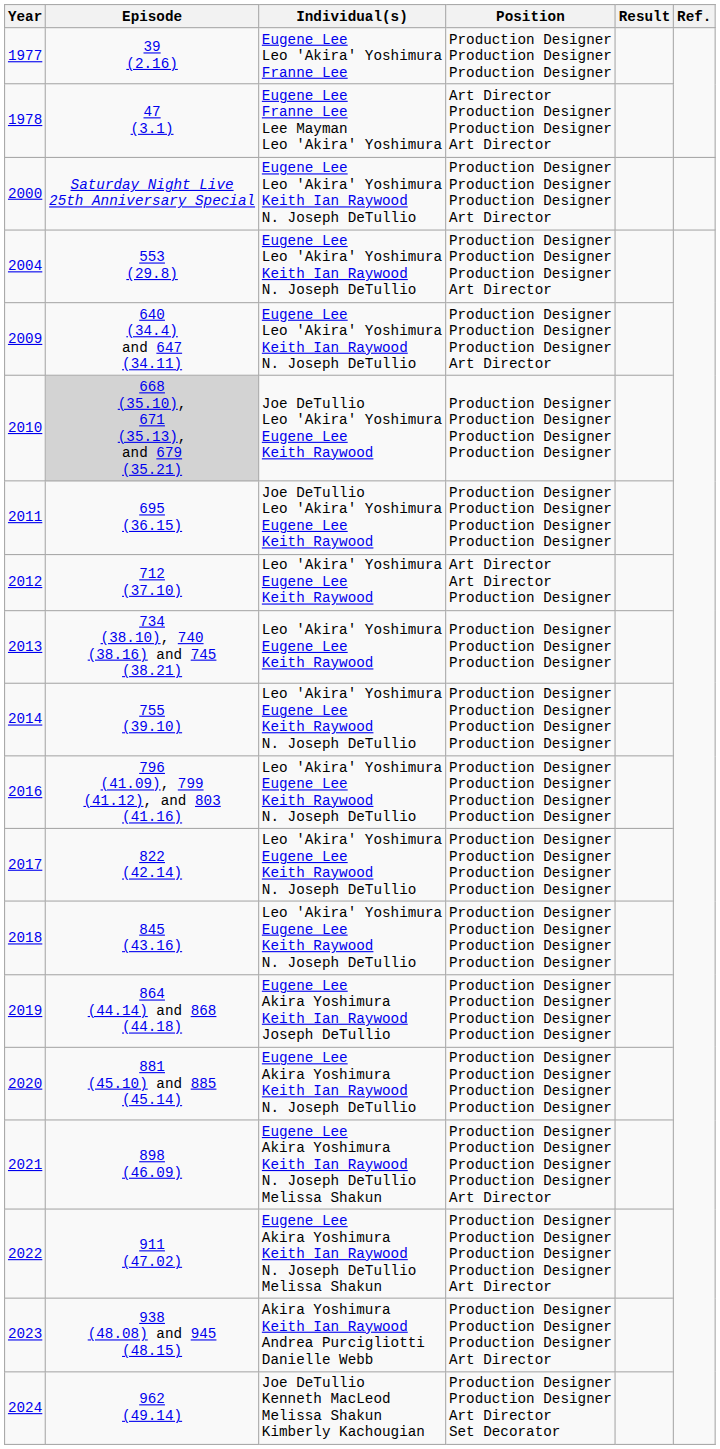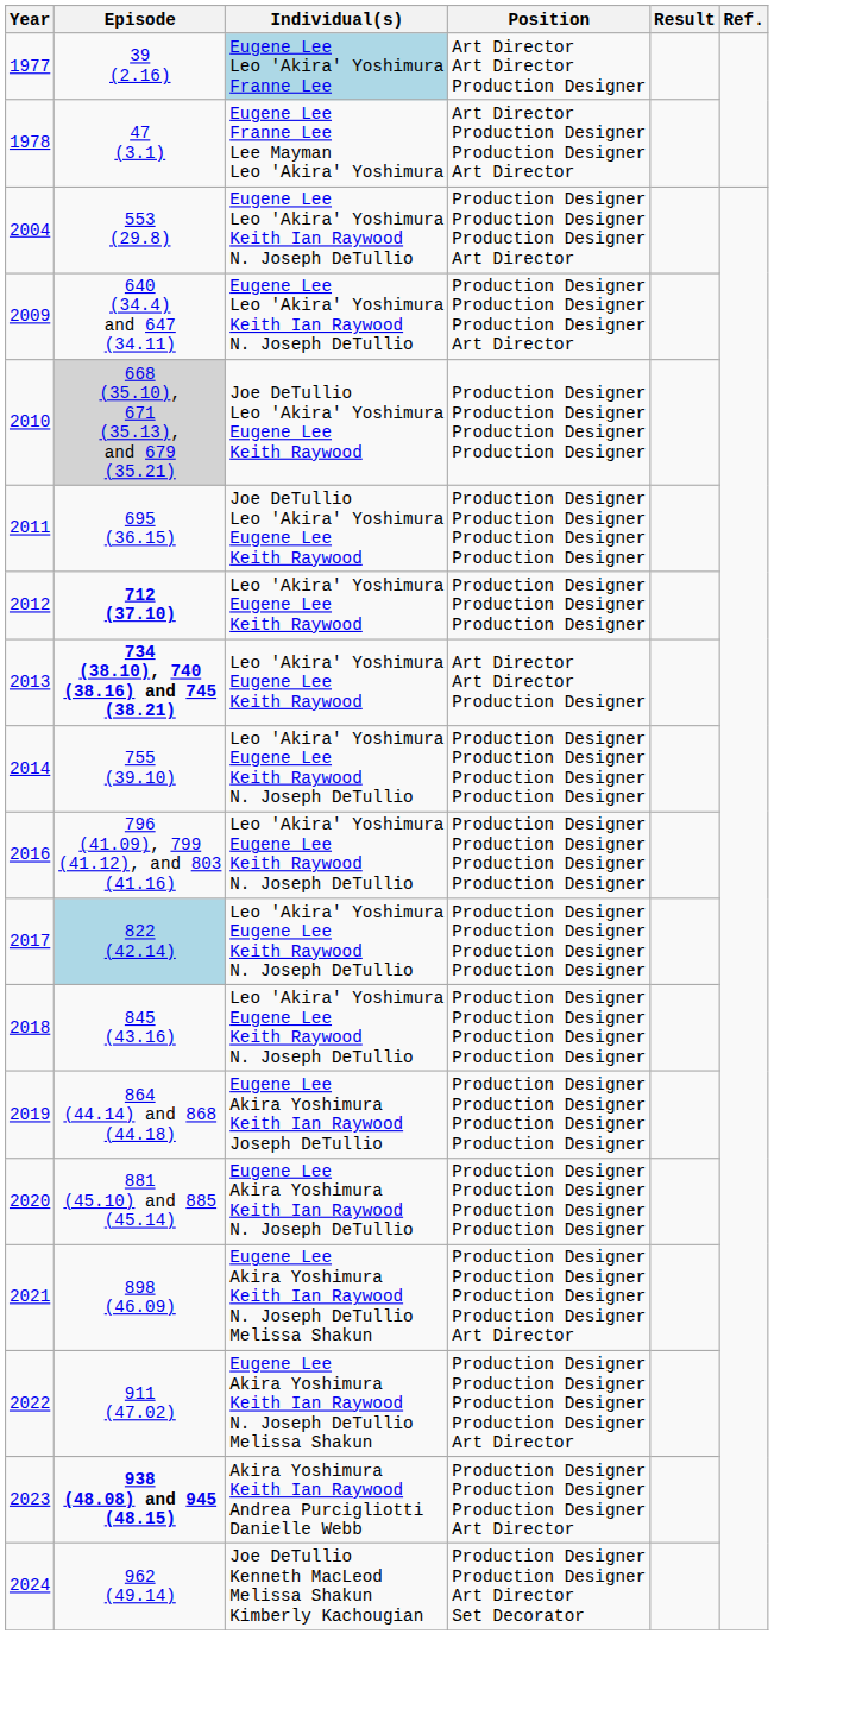 <table class="wikitable">
 <tr>
 <th>Year</th>
 <th>Episode</th>
 <th>Individual(s)</th>
 <th>Position</th>
 <th>Result</th>
 <th>Ref.</th>
 </tr>
 <tr>
 <td><a href='#'>1977</a></td>
 <td align="center"><a href='#'>39 <br> (2.16)</a></td>
-<td><a href='#'>Eugene Lee</a> <br> Leo 'Akira' Yoshimura <br> <a href='#'>Franne Lee</a></td>
-<td>Production Designer <br> Production Designer <br> Production Designer</td>
+<td style="background: lightblue;"><a href='#'>Eugene Lee</a> <br> Leo 'Akira' Yoshimura <br> <a href='#'>Franne Lee</a></td>
+<td>Art Director <br> Art Director <br> Production Designer</td>
 <td></td>
 <td rowspan="2" align="center"></td>
 </tr>
 <tr>
 <td><a href='#'>1978</a></td>
 <td align="center"><a href='#'>47 <br> (3.1)</a></td>
 <td><a href='#'>Eugene Lee</a> <br> <a href='#'>Franne Lee</a> <br> Lee Mayman <br> Leo 'Akira' Yoshimura</td>
 <td>Art Director <br> Production Designer <br> Production Designer <br> Art Director</td>
 <td></td>
-</tr>
-<tr>
-<td><a href='#'>2000</a></td>
-<td align="center"><em><a href='#'>Saturday Night Live <br> 25th Anniversary Special</a></em></td>
-<td><a href='#'>Eugene Lee</a> <br> Leo 'Akira' Yoshimura <br> <a href='#'>Keith Ian Raywood</a> <br> N. Joseph DeTullio</td>
-<td>Production Designer <br> Production Designer <br> Production Designer <br> Art Director</td>
-<td></td>
-<td align="center"></td>
 </tr>
 <tr>
 <td><a href='#'>2004</a></td>
 <td align="center"><a href='#'>553 <br> (29.8)</a></td>
 <td><a href='#'>Eugene Lee</a> <br> Leo 'Akira' Yoshimura <br> <a href='#'>Keith Ian Raywood</a> <br> N. Joseph DeTullio</td>
 <td>Production Designer <br> Production Designer <br> Production Designer <br> Art Director</td>
 <td></td>
 <td rowspan="16" align="center"></td>
 </tr>
 <tr>
 <td><a href='#'>2009</a></td>
 <td align="center"><a href='#'>640 <br> (34.4)</a> <br> and <a href='#'>647 <br> (34.11)</a></td>
 <td><a href='#'>Eugene Lee</a> <br> Leo 'Akira' Yoshimura <br> <a href='#'>Keith Ian Raywood</a> <br> N. Joseph DeTullio</td>
 <td>Production Designer <br> Production Designer <br> Production Designer <br> Art Director</td>
 <td></td>
 </tr>
 <tr>
 <td><a href='#'>2010</a></td>
 <td align=center style="background: lightgrey;"><a href='#'>668 <br> (35.10)</a>, <br> <a href='#'>671 <br> (35.13)</a>, <br> and <a href='#'>679 <br> (35.21)</a></td>
 <td>Joe DeTullio <br> Leo 'Akira' Yoshimura <br> <a href='#'>Eugene Lee</a> <br> <a href='#'>Keith Raywood</a></td>
 <td>Production Designer <br> Production Designer <br> Production Designer <br> Production Designer</td>
 <td></td>
 </tr>
 <tr>
 <td><a href='#'>2011</a></td>
 <td align="center"><a href='#'>695 <br> (36.15)</a></td>
 <td>Joe DeTullio <br> Leo 'Akira' Yoshimura <br> <a href='#'>Eugene Lee</a> <br> <a href='#'>Keith Raywood</a></td>
 <td>Production Designer <br> Production Designer <br> Production Designer <br> Production Designer</td>
 <td></td>
 </tr>
 <tr>
 <td><a href='#'>2012</a></td>
-<td align="center"><a href='#'>712 <br> (37.10)</a></td>
+<td align="center"><strong><a href='#'>712 <br> (37.10)</a></strong></td>
 <td>Leo 'Akira' Yoshimura <br> <a href='#'>Eugene Lee</a> <br> <a href='#'>Keith Raywood</a></td>
-<td>Art Director <br> Art Director <br> Production Designer</td>
+<td>Production Designer <br> Production Designer <br> Production Designer</td>
 <td></td>
 </tr>
 <tr>
 <td><a href='#'>2013</a></td>
-<td align="center"><a href='#'>734 <br> (38.10)</a>, <a href='#'>740 <br> (38.16)</a> and <a href='#'>745 <br> (38.21)</a></td>
+<td align="center"><strong><a href='#'>734 <br> (38.10)</a>, <a href='#'>740 <br> (38.16)</a> and <a href='#'>745 <br> (38.21)</a></strong></td>
 <td>Leo 'Akira' Yoshimura <br> <a href='#'>Eugene Lee</a> <br> <a href='#'>Keith Raywood</a></td>
-<td>Production Designer <br> Production Designer <br> Production Designer</td>
+<td>Art Director <br> Art Director <br> Production Designer</td>
 <td></td>
 </tr>
 <tr>
 <td><a href='#'>2014</a></td>
 <td align="center"><a href='#'>755 <br> (39.10)</a></td>
 <td>Leo 'Akira' Yoshimura <br> <a href='#'>Eugene Lee</a> <br> <a href='#'>Keith Raywood</a> <br> N. Joseph DeTullio</td>
 <td>Production Designer <br> Production Designer <br> Production Designer <br> Production Designer</td>
 <td></td>
 </tr>
 <tr>
 <td><a href='#'>2016</a></td>
 <td align="center"><a href='#'>796 <br> (41.09)</a>, <a href='#'>799 <br> (41.12)</a>, and <a href='#'>803 <br> (41.16)</a></td>
 <td>Leo 'Akira' Yoshimura <br> <a href='#'>Eugene Lee</a> <br> <a href='#'>Keith Raywood</a> <br> N. Joseph DeTullio</td>
 <td>Production Designer <br> Production Designer <br> Production Designer <br> Production Designer</td>
 <td></td>
 </tr>
 <tr>
 <td><a href='#'>2017</a></td>
-<td align="center"><a href='#'>822 <br> (42.14)</a></td>
+<td align="center" style="background: lightblue;"><a href='#'>822 <br> (42.14)</a></td>
 <td>Leo 'Akira' Yoshimura <br> <a href='#'>Eugene Lee</a> <br> <a href='#'>Keith Raywood</a> <br> N. Joseph DeTullio</td>
 <td>Production Designer <br> Production Designer <br> Production Designer <br> Production Designer</td>
 <td></td>
 </tr>
 <tr>
 <td><a href='#'>2018</a></td>
 <td align="center"><a href='#'>845 <br> (43.16)</a></td>
 <td>Leo 'Akira' Yoshimura <br> <a href='#'>Eugene Lee</a> <br> <a href='#'>Keith Raywood</a> <br> N. Joseph DeTullio</td>
 <td>Production Designer <br> Production Designer <br> Production Designer <br> Production Designer</td>
 <td></td>
 </tr>
 <tr>
 <td><a href='#'>2019</a></td>
 <td align="center"><a href='#'>864 <br> (44.14)</a> and <a href='#'>868 <br> (44.18)</a></td>
 <td><a href='#'>Eugene Lee</a> <br> Akira Yoshimura <br> <a href='#'>Keith Ian Raywood</a> <br> Joseph DeTullio</td>
 <td>Production Designer <br> Production Designer <br> Production Designer <br> Production Designer</td>
 <td></td>
 </tr>
 <tr>
 <td><a href='#'>2020</a></td>
 <td align="center"><a href='#'>881 <br> (45.10)</a> and <a href='#'>885 <br> (45.14)</a></td>
 <td><a href='#'>Eugene Lee</a> <br> Akira Yoshimura <br> <a href='#'>Keith Ian Raywood</a> <br> N. Joseph DeTullio</td>
 <td>Production Designer <br> Production Designer <br> Production Designer <br> Production Designer</td>
 <td></td>
 </tr>
 <tr>
 <td><a href='#'>2021</a></td>
 <td align="center"><a href='#'>898 <br> (46.09)</a></td>
 <td><a href='#'>Eugene Lee</a> <br> Akira Yoshimura <br> <a href='#'>Keith Ian Raywood</a> <br> N. Joseph DeTullio <br> Melissa Shakun</td>
 <td>Production Designer <br> Production Designer <br> Production Designer <br> Production Designer <br> Art Director</td>
 <td></td>
 </tr>
 <tr>
 <td><a href='#'>2022</a></td>
 <td align="center"><a href='#'>911 <br> (47.02)</a></td>
 <td><a href='#'>Eugene Lee</a> <br> Akira Yoshimura <br> <a href='#'>Keith Ian Raywood</a> <br> N. Joseph DeTullio <br> Melissa Shakun</td>
 <td>Production Designer <br> Production Designer <br> Production Designer <br> Production Designer <br> Art Director</td>
 <td></td>
 </tr>
 <tr>
 <td><a href='#'>2023</a></td>
-<td align="center"><a href='#'>938 <br> (48.08)</a> and <a href='#'>945 <br> (48.15)</a></td>
+<td align="center"><strong><a href='#'>938 <br> (48.08)</a> and <a href='#'>945 <br> (48.15)</a></strong></td>
 <td>Akira Yoshimura <br> <a href='#'>Keith Ian Raywood</a> <br> Andrea Purcigliotti <br> Danielle Webb</td>
 <td>Production Designer <br> Production Designer <br> Production Designer <br> Art Director</td>
 <td></td>
 </tr>
 <tr>
 <td><a href='#'>2024</a></td>
 <td align="center"><a href='#'>962 <br> (49.14)</a></td>
 <td>Joe DeTullio <br> Kenneth MacLeod <br> Melissa Shakun <br> Kimberly Kachougian</td>
 <td>Production Designer <br> Production Designer <br> Art Director <br> Set Decorator</td>
 <td></td>
 </tr>
 </table>
